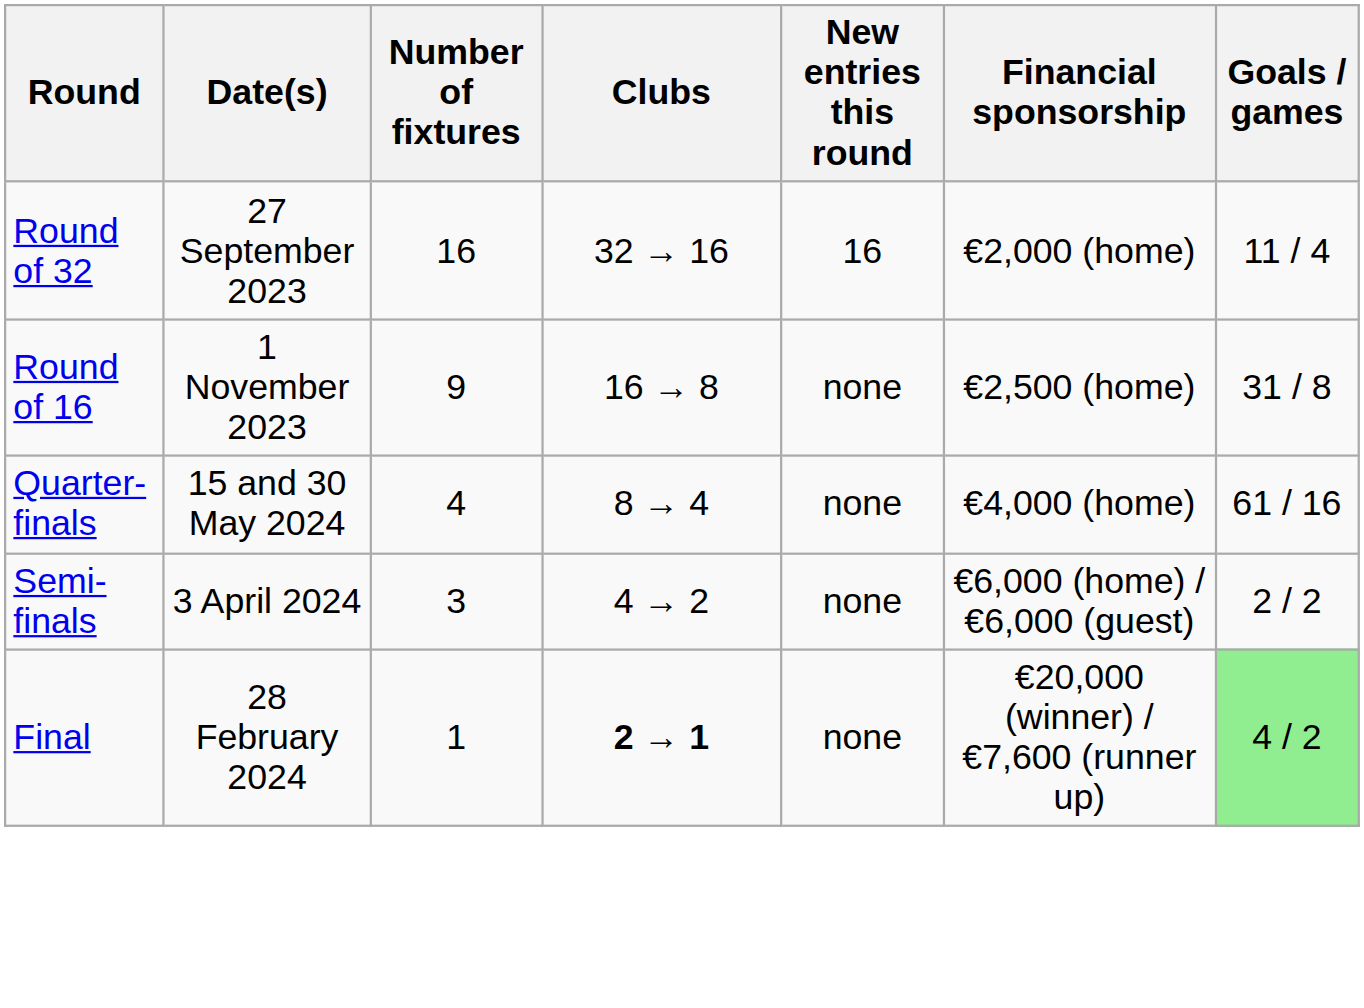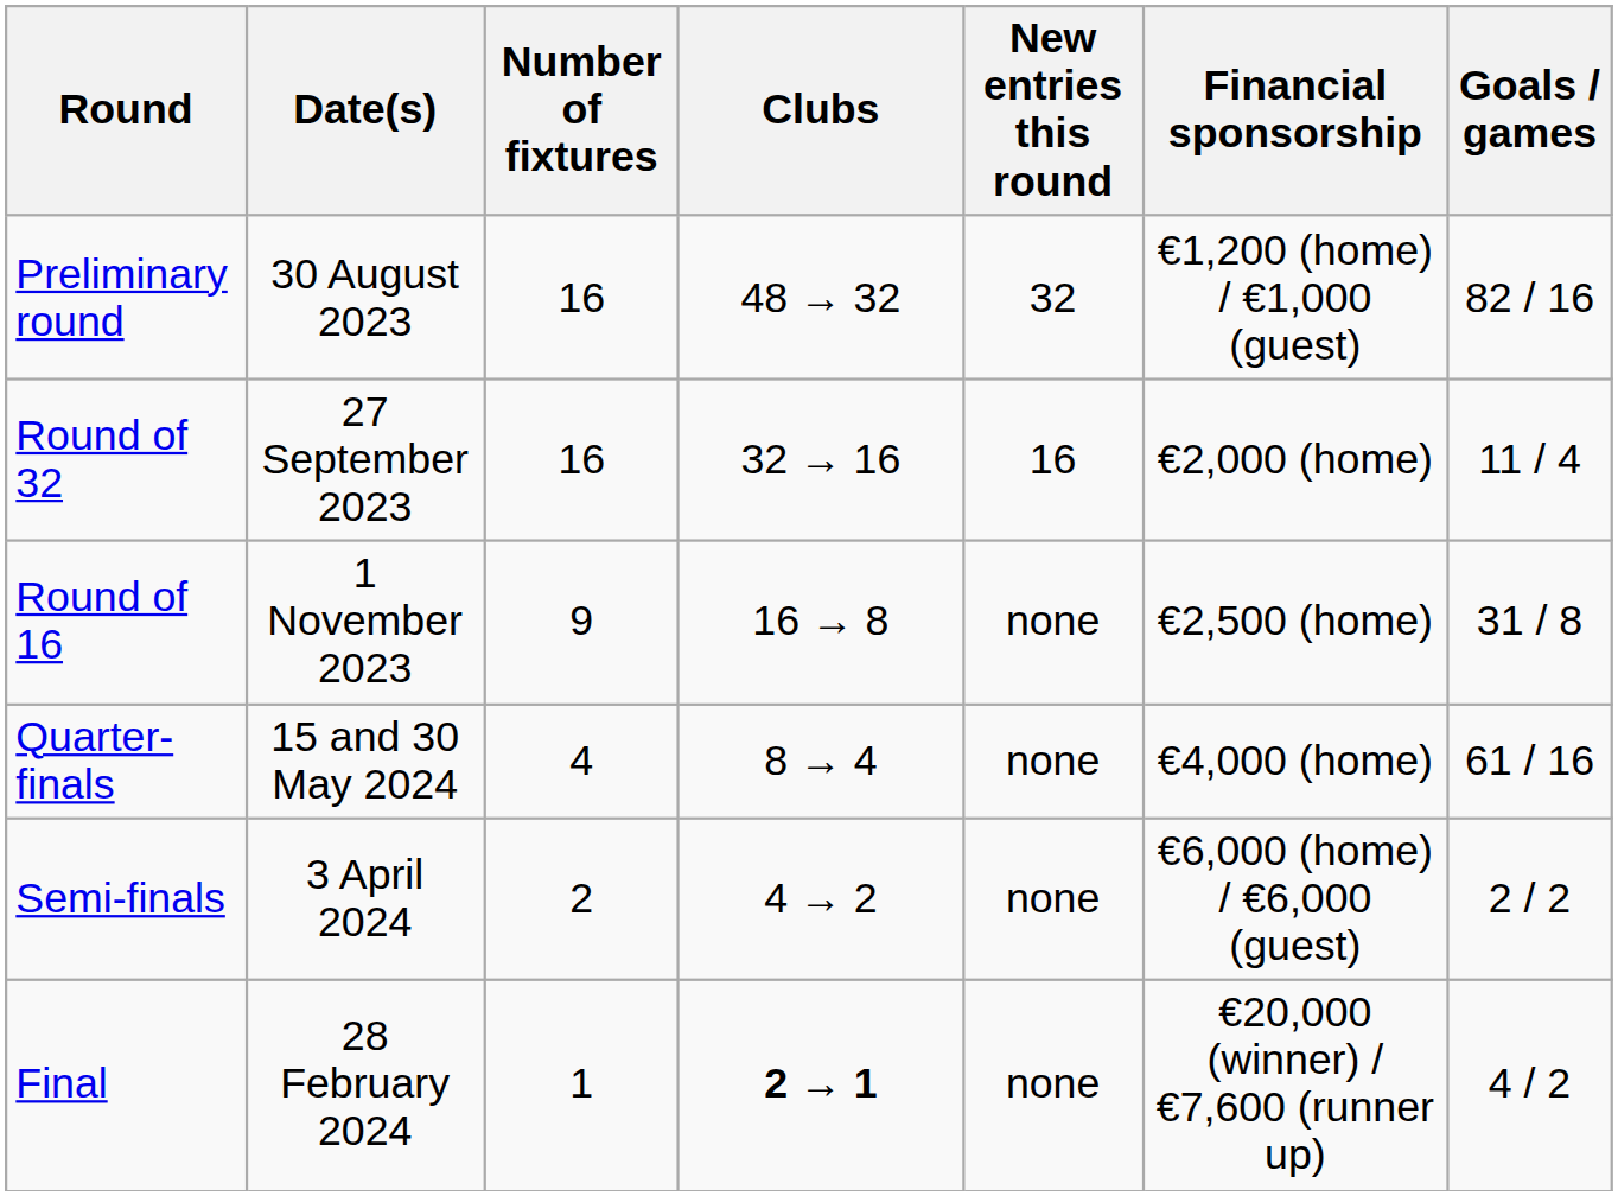 <table class="wikitable" style="text-align:center">
 <tr>
 <th>Round</th>
 <th>Date(s)</th>
 <th>Number of fixtures</th>
 <th width=100>Clubs</th>
 <th>New entries this round</th>
 <th>Financial sponsorship</th>
 <th>Goals / games</th>
+</tr>
+<tr>
+<td style="text-align:left;"><a href='#'>Preliminary round</a></td>
+<td>30 August 2023</td>
+<td>16</td>
+<td>48 → 32</td>
+<td>32</td>
+<td>€1,200 (home) / €1,000 (guest)</td>
+<td>82 / 16</td>
 </tr>
 <tr>
 <td style="text-align:left;"><a href='#'>Round of 32</a></td>
 <td>27 September 2023</td>
 <td>16</td>
 <td>32 → 16</td>
 <td>16</td>
 <td>€2,000 (home)</td>
 <td>11 / 4</td>
 </tr>
 <tr>
 <td style="text-align:left;"><a href='#'>Round of 16</a></td>
 <td>1 November 2023</td>
 <td>9</td>
 <td>16 → 8</td>
 <td>none</td>
 <td>€2,500 (home)</td>
 <td>31 / 8</td>
 </tr>
 <tr>
 <td style="text-align:left;"><a href='#'>Quarter-finals</a></td>
 <td>15 and 30 May 2024</td>
 <td>4</td>
 <td>8 → 4</td>
 <td>none</td>
 <td>€4,000 (home)</td>
 <td>61 / 16</td>
 </tr>
 <tr>
 <td style="text-align:left;"><a href='#'>Semi-finals</a></td>
 <td>3 April 2024</td>
-<td>3</td>
+<td>2</td>
 <td>4 → 2</td>
 <td>none</td>
 <td>€6,000 (home) / €6,000 (guest)</td>
 <td>2 / 2</td>
 </tr>
 <tr>
 <td style="text-align:left;"><a href='#'>Final</a></td>
 <td>28 February 2024</td>
 <td>1</td>
 <td><strong>2 → 1</strong></td>
 <td>none</td>
 <td>€20,000 (winner) / €7,600 (runner up)</td>
-<td style="background: lightgreen;">4 / 2</td>
+<td>4 / 2</td>
 </tr>
 </table>
